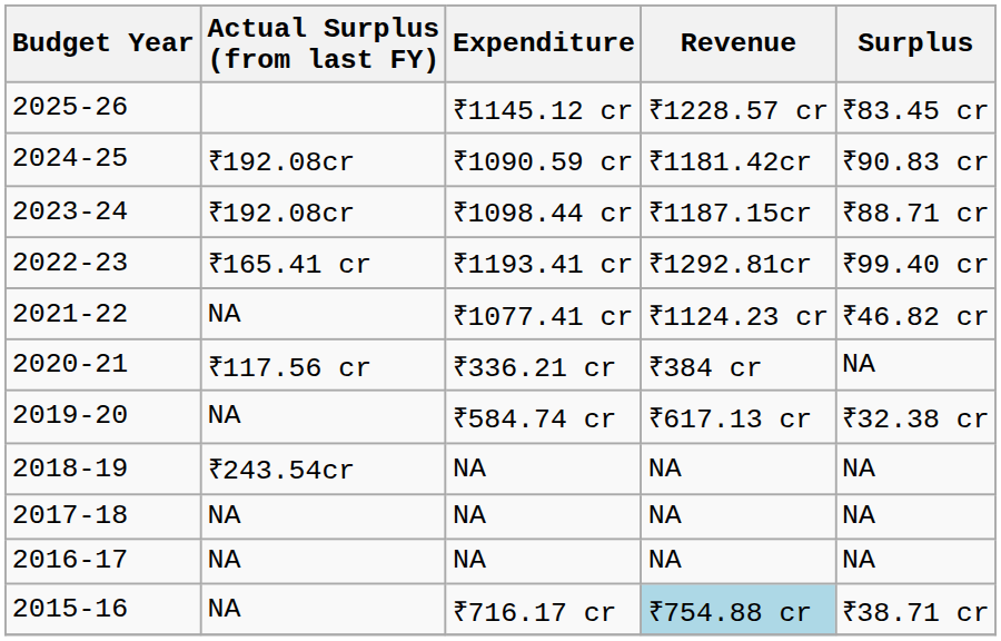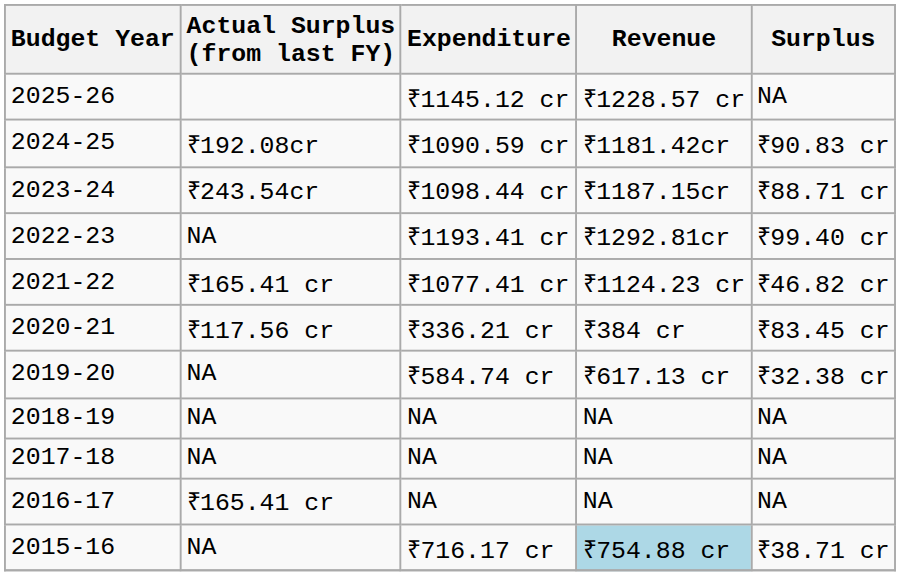 <table class="sortable wikitable">
 <tr>
 <th>Budget Year</th>
 <th>Actual Surplus <br>(from last FY)</th>
 <th>Expenditure</th>
 <th>Revenue</th>
 <th>Surplus</th>
 </tr>
 <tr>
 <td>2025-26</td>
 <td></td>
 <td>₹1145.12 cr</td>
 <td>₹1228.57 cr</td>
-<td>₹83.45 cr</td>
+<td>NA</td>
 </tr>
 <tr>
 <td>2024-25</td>
 <td>₹192.08cr</td>
 <td>₹1090.59 cr</td>
 <td>₹1181.42cr</td>
 <td>₹90.83 cr</td>
 </tr>
 <tr>
 <td>2023-24</td>
-<td>₹192.08cr</td>
+<td>₹243.54cr</td>
 <td>₹1098.44 cr</td>
 <td>₹1187.15cr</td>
 <td>₹88.71 cr</td>
 </tr>
 <tr>
 <td>2022-23</td>
-<td>₹165.41 cr</td>
+<td>NA</td>
 <td>₹1193.41 cr</td>
 <td>₹1292.81cr</td>
 <td>₹99.40 cr</td>
 </tr>
 <tr>
 <td>2021-22</td>
-<td>NA</td>
+<td>₹165.41 cr</td>
 <td>₹1077.41 cr</td>
 <td>₹1124.23 cr</td>
 <td>₹46.82 cr</td>
 </tr>
 <tr>
 <td>2020-21</td>
 <td>₹117.56 cr</td>
 <td>₹336.21 cr</td>
 <td>₹384 cr</td>
-<td>NA</td>
+<td>₹83.45 cr</td>
 </tr>
 <tr>
 <td>2019-20</td>
 <td>NA</td>
 <td>₹584.74 cr</td>
 <td>₹617.13 cr</td>
 <td>₹32.38 cr</td>
 </tr>
 <tr>
 <td>2018-19</td>
-<td>₹243.54cr</td>
+<td>NA</td>
 <td>NA</td>
 <td>NA</td>
 <td>NA</td>
 </tr>
 <tr>
 <td>2017-18</td>
 <td>NA</td>
 <td>NA</td>
 <td>NA</td>
 <td>NA</td>
 </tr>
 <tr>
 <td>2016-17</td>
-<td>NA</td>
+<td>₹165.41 cr</td>
 <td>NA</td>
 <td>NA</td>
 <td>NA</td>
 </tr>
 <tr>
 <td>2015-16</td>
 <td>NA</td>
 <td>₹716.17 cr</td>
 <td style="background: lightblue;">₹754.88 cr</td>
 <td>₹38.71 cr</td>
 </tr>
 <tr>
 </tr>
 </table>
